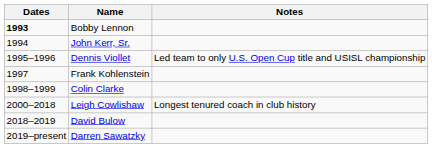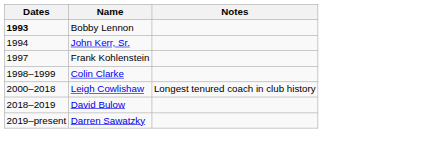 <table class="wikitable">
 <tr>
 <th>Dates</th>
 <th>Name</th>
 <th>Notes</th>
 </tr>
 <tr>
 <td><strong>1993</strong></td>
 <td> Bobby Lennon</td>
 <td></td>
 </tr>
 <tr>
 <td>1994</td>
 <td> <a href='#'>John Kerr, Sr.</a></td>
 <td></td>
-</tr>
-<tr>
-<td>1995–1996</td>
-<td> <a href='#'>Dennis Viollet</a></td>
-<td>Led team to only <a href='#'>U.S. Open Cup</a> title and USISL championship</td>
 </tr>
 <tr>
 <td>1997</td>
 <td> Frank Kohlenstein</td>
 <td></td>
 </tr>
 <tr>
 <td>1998–1999</td>
 <td> <a href='#'>Colin Clarke</a></td>
 <td></td>
 </tr>
 <tr>
 <td>2000–2018</td>
 <td> <a href='#'>Leigh Cowlishaw</a></td>
 <td>Longest tenured coach in club history</td>
 </tr>
 <tr>
 <td>2018–2019</td>
 <td> <a href='#'>David Bulow</a></td>
 <td></td>
 </tr>
 <tr>
 <td>2019–present</td>
 <td> <a href='#'>Darren Sawatzky</a></td>
 <td></td>
 </tr>
 </table>
